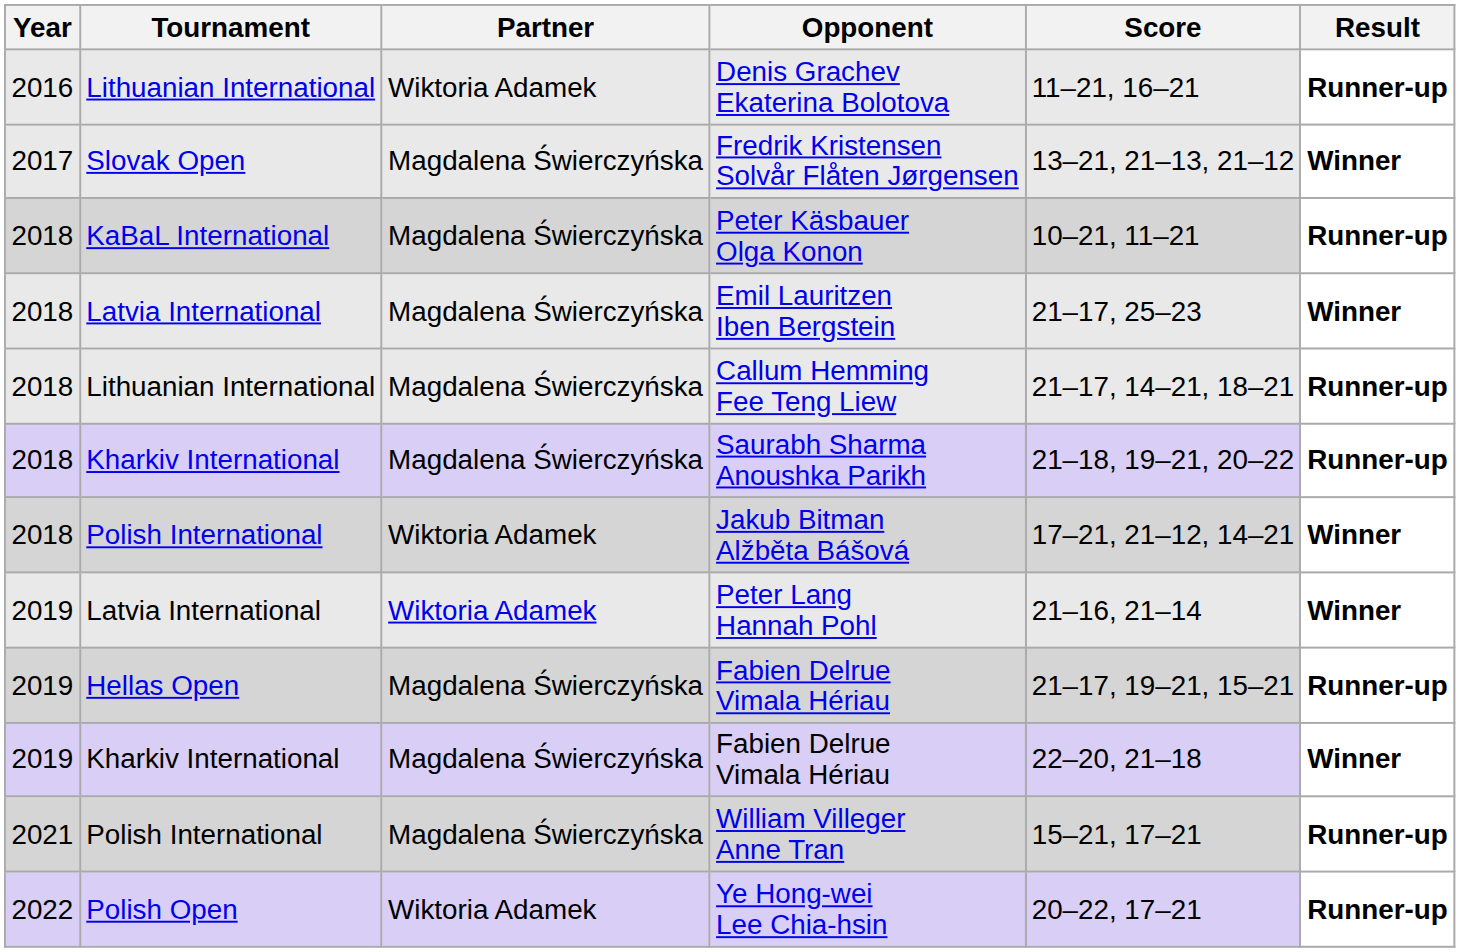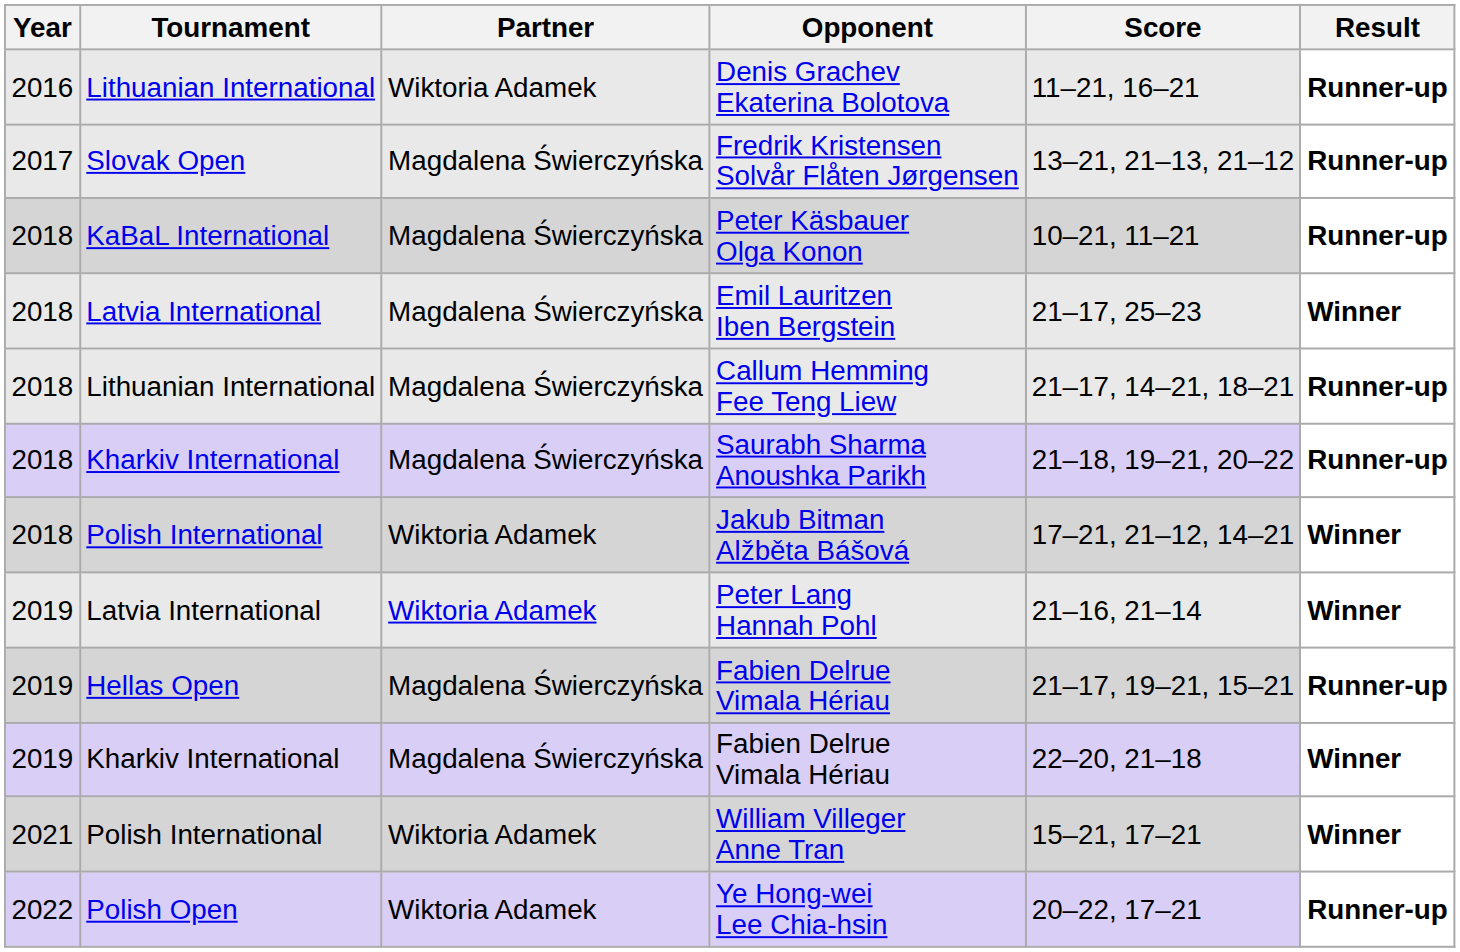 <table class="sortable wikitable" style="font-size: 90%;">
 <tr>
 <th>Year</th>
 <th>Tournament</th>
 <th>Partner</th>
 <th>Opponent</th>
 <th>Score</th>
 <th>Result</th>
 </tr>
 <tr style="background:#E9E9E9">
 <td align="center">2016</td>
 <td align="left"><a href='#'>Lithuanian International</a></td>
 <td align="left"> Wiktoria Adamek</td>
 <td align="left"> <a href='#'>Denis Grachev</a> <br>  <a href='#'>Ekaterina Bolotova</a></td>
 <td align="left">11–21, 16–21</td>
 <td style="text-align:left; background:white"> <strong>Runner-up</strong></td>
 </tr>
 <tr style="background:#E9E9E9">
 <td align="center">2017</td>
 <td align="left"><a href='#'>Slovak Open</a></td>
 <td align="left"> Magdalena Świerczyńska</td>
 <td align="left"> <a href='#'>Fredrik Kristensen</a> <br>  <a href='#'>Solvår Flåten Jørgensen</a></td>
 <td align="left">13–21, 21–13, 21–12</td>
-<td style="text-align:left; background:white"> <strong>Winner</strong></td>
+<td style="text-align:left; background:white"> <strong>Runner-up</strong></td>
 </tr>
 <tr style="background:#D5D5D5">
 <td align="center">2018</td>
 <td align="left"><a href='#'>KaBaL International</a></td>
 <td align="left"> Magdalena Świerczyńska</td>
 <td align="left"> <a href='#'>Peter Käsbauer</a> <br>  <a href='#'>Olga Konon</a></td>
 <td align="left">10–21, 11–21</td>
 <td style="text-align:left; background:white"> <strong>Runner-up</strong></td>
 </tr>
 <tr style="background:#E9E9E9">
 <td align="center">2018</td>
 <td align="left"><a href='#'>Latvia International</a></td>
 <td align="left"> Magdalena Świerczyńska</td>
 <td align="left"> <a href='#'>Emil Lauritzen</a> <br>  <a href='#'>Iben Bergstein</a></td>
 <td align="left">21–17, 25–23</td>
 <td style="text-align:left; background:white"> <strong>Winner</strong></td>
 </tr>
 <tr style="background:#E9E9E9">
 <td align="center">2018</td>
 <td align="left">Lithuanian International</td>
 <td align="left"> Magdalena Świerczyńska</td>
 <td align="left"> <a href='#'>Callum Hemming</a> <br>  <a href='#'>Fee Teng Liew</a></td>
 <td align="left">21–17, 14–21, 18–21</td>
 <td style="text-align:left; background:white"> <strong>Runner-up</strong></td>
 </tr>
 <tr style="background:#D8CEF6">
 <td align="center">2018</td>
 <td align="left"><a href='#'>Kharkiv International</a></td>
 <td align="left"> Magdalena Świerczyńska</td>
 <td align="left"> <a href='#'>Saurabh Sharma</a> <br>  <a href='#'>Anoushka Parikh</a></td>
 <td align="left">21–18, 19–21, 20–22</td>
 <td style="text-align:left; background:white"> <strong>Runner-up</strong></td>
 </tr>
 <tr style="background:#D5D5D5">
 <td align="center">2018</td>
 <td align="left"><a href='#'>Polish International</a></td>
 <td align="left"> Wiktoria Adamek</td>
 <td align="left"> <a href='#'>Jakub Bitman</a> <br>  <a href='#'>Alžběta Bášová</a></td>
 <td align="left">17–21, 21–12, 14–21</td>
 <td style="text-align:left; background:white"> <strong>Winner</strong></td>
 </tr>
 <tr style="background:#E9E9E9">
 <td align="center">2019</td>
 <td align="left">Latvia International</td>
 <td align="left"> <a href='#'>Wiktoria Adamek</a></td>
 <td align="left"> <a href='#'>Peter Lang</a> <br>  <a href='#'>Hannah Pohl</a></td>
 <td align="left">21–16, 21–14</td>
 <td style="text-align:left; background:white"> <strong>Winner</strong></td>
 </tr>
 <tr style="background:#D5D5D5">
 <td align="center">2019</td>
 <td align="left"><a href='#'>Hellas Open</a></td>
 <td align="left"> Magdalena Świerczyńska</td>
 <td align="left"> <a href='#'>Fabien Delrue</a> <br>  <a href='#'>Vimala Hériau</a></td>
 <td align="left">21–17, 19–21, 15–21</td>
 <td style="text-align:left; background:white"> <strong>Runner-up</strong></td>
 </tr>
 <tr style="background:#D8CEF6">
 <td align="center">2019</td>
 <td align="left">Kharkiv International</td>
 <td align="left"> Magdalena Świerczyńska</td>
 <td align="left"> Fabien Delrue <br>  Vimala Hériau</td>
 <td align="left">22–20, 21–18</td>
 <td style="text-align:left; background:white"> <strong>Winner</strong></td>
 </tr>
 <tr style="background:#D5D5D5">
 <td align="center">2021</td>
 <td align="left">Polish International</td>
-<td align="left"> Magdalena Świerczyńska</td>
+<td align="left"> Wiktoria Adamek</td>
 <td align="left"> <a href='#'>William Villeger</a> <br>  <a href='#'>Anne Tran</a></td>
 <td align="left">15–21, 17–21</td>
-<td style="text-align:left; background:white"> <strong>Runner-up</strong></td>
+<td style="text-align:left; background:white"> <strong>Winner</strong></td>
 </tr>
 <tr style="background:#D8CEF6">
 <td align="center">2022</td>
 <td align="left"><a href='#'>Polish Open</a></td>
 <td align="left"> Wiktoria Adamek</td>
 <td align="left"> <a href='#'>Ye Hong-wei</a><br> <a href='#'>Lee Chia-hsin</a></td>
 <td align="left">20–22, 17–21</td>
 <td style="text-align:left; background:white"> <strong>Runner-up</strong></td>
 </tr>
 </table>
